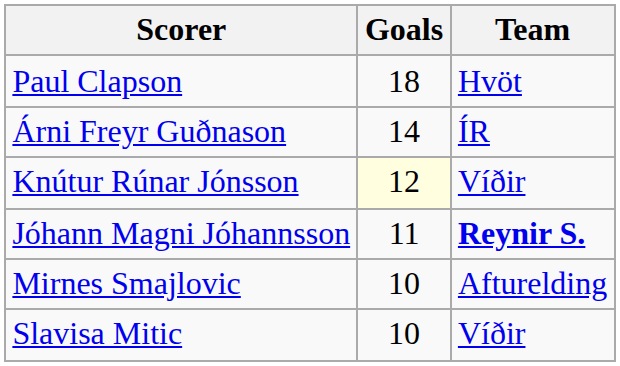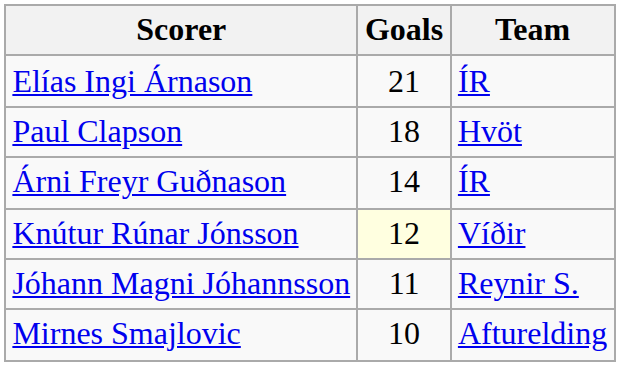 <table class="wikitable">
 <tr>
 <th>Scorer</th>
 <th>Goals</th>
 <th>Team</th>
+</tr>
+<tr>
+<td> <a href='#'>Elías Ingi Árnason</a></td>
+<td align=center>21</td>
+<td><a href='#'>ÍR</a></td>
 </tr>
 <tr>
 <td> <a href='#'>Paul Clapson</a></td>
 <td align=center>18</td>
 <td><a href='#'>Hvöt</a></td>
 </tr>
 <tr>
 <td> <a href='#'>Árni Freyr Guðnason</a></td>
 <td align=center>14</td>
 <td><a href='#'>ÍR</a></td>
 </tr>
 <tr>
 <td> <a href='#'>Knútur Rúnar Jónsson</a></td>
 <td align=center style="background: lightyellow;">12</td>
 <td><a href='#'>Víðir</a></td>
 </tr>
 <tr>
 <td> <a href='#'>Jóhann Magni Jóhannsson</a></td>
 <td align=center>11</td>
-<td><strong><a href='#'>Reynir S.</a></strong></td>
+<td><a href='#'>Reynir S.</a></td>
 </tr>
 <tr>
 <td> <a href='#'>Mirnes Smajlovic</a></td>
 <td align=center>10</td>
 <td><a href='#'>Afturelding</a></td>
 </tr>
 <tr>
-<td> <a href='#'>Slavisa Mitic</a></td>
-<td align=center>10</td>
-<td><a href='#'>Víðir</a></td>
-</tr>
-<tr>
 </tr>
 </table>
